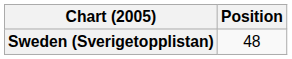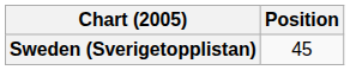 <table class="wikitable plainrowheaders" style="text-align:center">
 <tr>
 <th scope="col">Chart (2005)</th>
 <th scope="col">Position</th>
 </tr>
 <tr>
 <th scope="row">Sweden (Sverigetopplistan)</th>
-<td>48</td>
+<td>45</td>
 </tr>
 </table>
